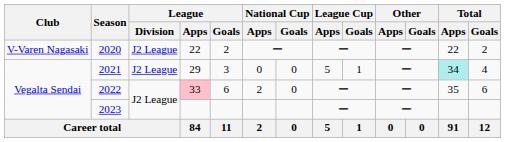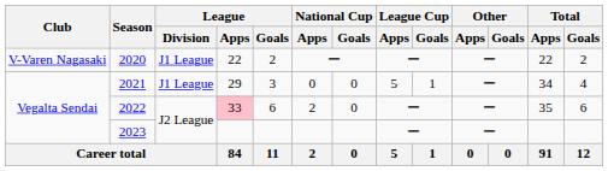 <table class="wikitable" style="text-align: center">
 <tr>
 <th rowspan="2">Club</th>
 <th rowspan="2">Season</th>
 <th colspan="3">League</th>
 <th colspan="2">National Cup</th>
 <th colspan="2">League Cup</th>
 <th colspan="2">Other</th>
 <th colspan="2">Total</th>
 </tr>
 <tr>
 <th>Division</th>
 <th>Apps</th>
 <th>Goals</th>
 <th>Apps</th>
 <th>Goals</th>
 <th>Apps</th>
 <th>Goals</th>
 <th>Apps</th>
 <th>Goals</th>
 <th>Apps</th>
 <th>Goals</th>
 </tr>
 <tr>
 <td><a href='#'>V-Varen Nagasaki</a></td>
 <td><a href='#'>2020</a></td>
-<td><a href='#'>J2 League</a></td>
+<td><a href='#'>J1 League</a></td>
 <td>22</td>
 <td>2</td>
 <td colspan="2">ー</td>
 <td colspan="2">ー</td>
 <td colspan="2">ー</td>
 <td>22</td>
 <td>2</td>
 </tr>
 <tr>
 <td rowspan="3"><a href='#'>Vegalta Sendai</a></td>
 <td><a href='#'>2021</a></td>
-<td><a href='#'>J2 League</a></td>
+<td><a href='#'>J1 League</a></td>
 <td>29</td>
 <td>3</td>
 <td>0</td>
 <td>0</td>
 <td>5</td>
 <td>1</td>
 <td colspan="2">ー</td>
-<td style="background: paleturquoise;">34</td>
+<td>34</td>
 <td>4</td>
 </tr>
 <tr>
 <td><a href='#'>2022</a></td>
 <td rowspan="2">J2 League</td>
 <td style="background: pink;">33</td>
 <td>6</td>
 <td>2</td>
 <td>0</td>
 <td colspan="2">ー</td>
 <td colspan="2">ー</td>
 <td>35</td>
 <td>6</td>
 </tr>
 <tr>
 <td><a href='#'>2023</a></td>
 <td></td>
 <td></td>
 <td></td>
 <td></td>
 <td colspan="2">ー</td>
 <td colspan="2">ー</td>
 <td></td>
 <td></td>
 </tr>
 <tr>
 <th colspan="3">Career total</th>
 <th>84</th>
 <th>11</th>
 <th>2</th>
 <th>0</th>
 <th>5</th>
 <th>1</th>
 <th>0</th>
 <th>0</th>
 <th>91</th>
 <th>12</th>
 </tr>
 </table>
